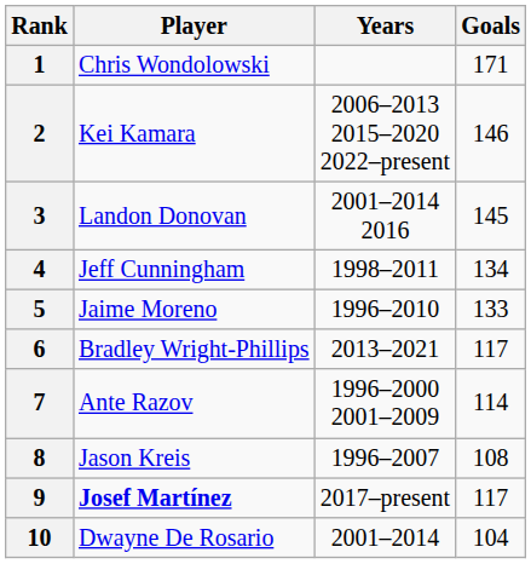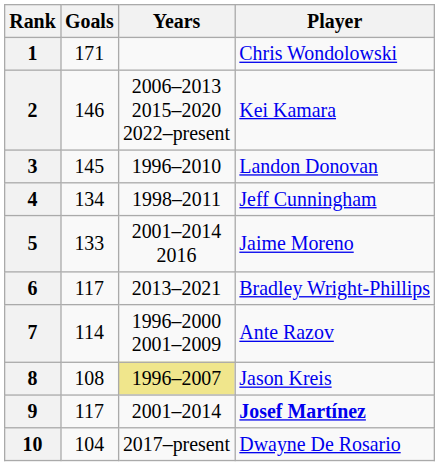 <table class="wikitable" style="font-size:95%;">
 <tr>
 <th>Rank</th>
+<th>Goals</th>
+<th align=center>Years</th>
 <th>Player</th>
-<th align=center>Years</th>
-<th>Goals</th>
 </tr>
 <tr>
 <th align=center>1</th>
+<td align=center>171</td>
+<td align=center></td>
 <td> <a href='#'>Chris Wondolowski</a></td>
-<td align=center></td>
-<td align=center>171</td>
 </tr>
 <tr>
 <th align=center>2</th>
+<td align=center>146</td>
+<td align=center>2006–2013 <br>2015–2020<br>2022–present</td>
 <td> <a href='#'>Kei Kamara</a></td>
-<td align=center>2006–2013 <br>2015–2020<br>2022–present</td>
-<td align=center>146</td>
 </tr>
 <tr>
 <th align=center>3</th>
+<td align=center>145</td>
+<td align=center>1996–2010</td>
 <td> <a href='#'>Landon Donovan</a></td>
-<td align=center>2001–2014<br>2016</td>
-<td align=center>145</td>
 </tr>
 <tr>
 <th align=center>4</th>
+<td align=center>134</td>
+<td align=center>1998–2011</td>
 <td> <a href='#'>Jeff Cunningham</a></td>
-<td align=center>1998–2011</td>
-<td align=center>134</td>
 </tr>
 <tr>
 <th align=center>5</th>
+<td align=center>133</td>
+<td align=center>2001–2014<br>2016</td>
 <td> <a href='#'>Jaime Moreno</a></td>
-<td align=center>1996–2010</td>
-<td align=center>133</td>
 </tr>
 <tr>
 <th align=center>6</th>
+<td align=center>117</td>
+<td align=center>2013–2021</td>
 <td> <a href='#'>Bradley Wright-Phillips</a></td>
-<td align=center>2013–2021</td>
-<td align=center>117</td>
 </tr>
 <tr>
 <th align=center>7</th>
+<td align=center>114</td>
+<td align=center>1996–2000<br>2001–2009</td>
 <td> <a href='#'>Ante Razov</a></td>
-<td align=center>1996–2000<br>2001–2009</td>
-<td align=center>114</td>
 </tr>
 <tr>
 <th align=center>8</th>
+<td align=center>108</td>
+<td align=center style="background: khaki;">1996–2007</td>
 <td> <a href='#'>Jason Kreis</a></td>
-<td align=center>1996–2007</td>
-<td align=center>108</td>
 </tr>
 <tr>
 <th align=center>9</th>
+<td align=center>117</td>
+<td align=center>2001–2014</td>
 <td> <strong><a href='#'>Josef Martínez</a></strong></td>
-<td align=center>2017–present</td>
-<td align=center>117</td>
 </tr>
 <tr>
 <th align=center>10</th>
+<td align=center>104</td>
+<td align=center>2017–present</td>
 <td> <a href='#'>Dwayne De Rosario</a></td>
-<td align=center>2001–2014</td>
-<td align=center>104</td>
 </tr>
 </table>
